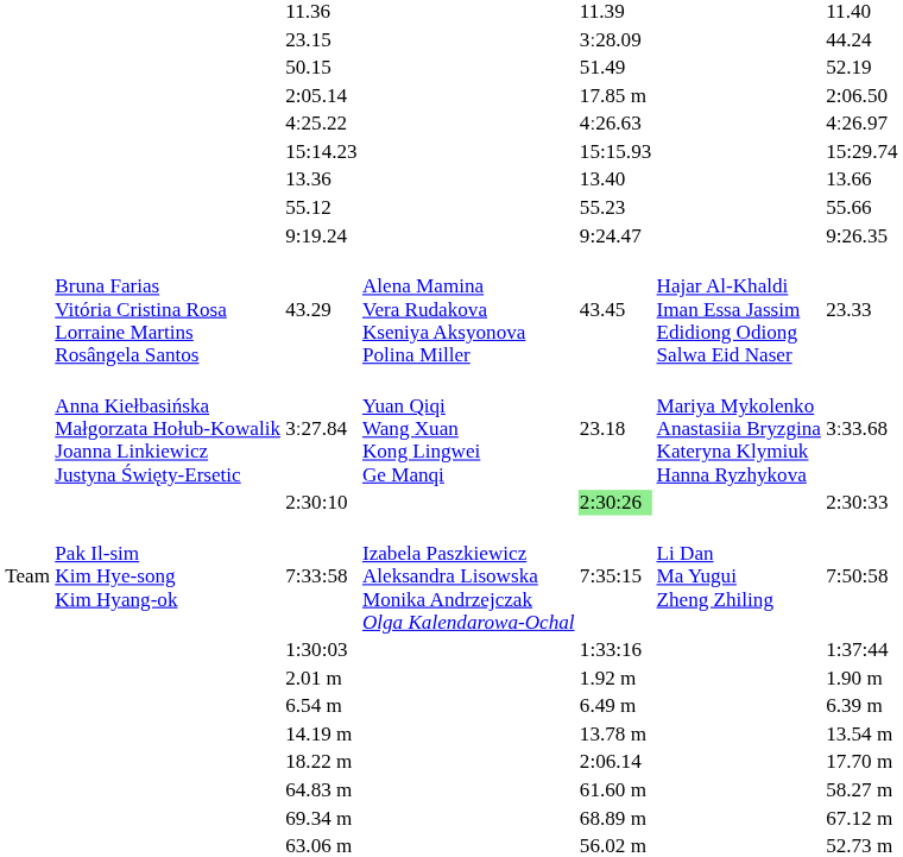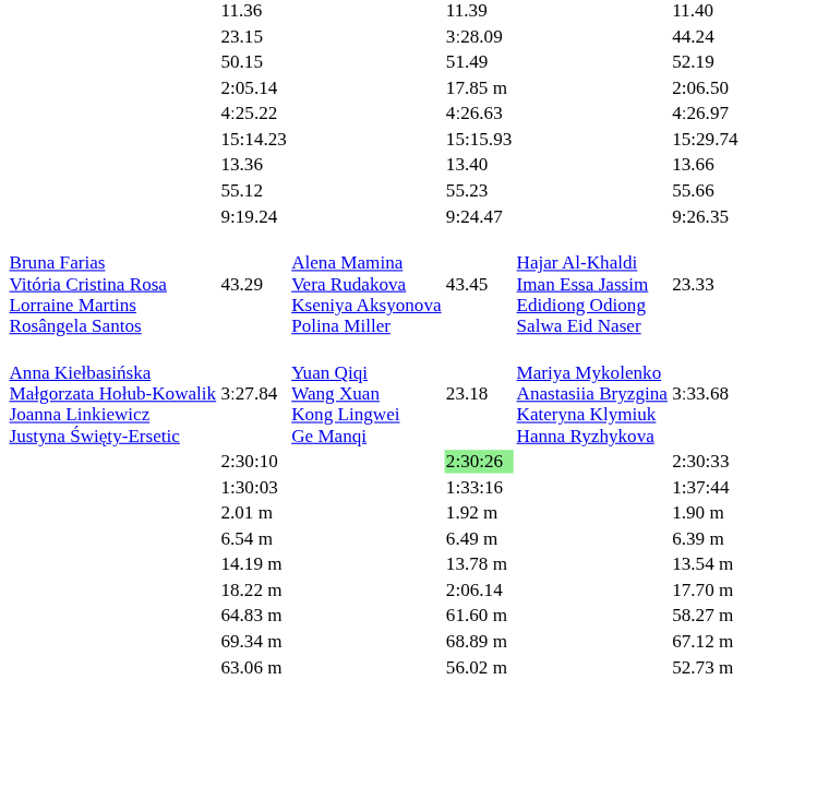 <table>
 <tr>
 <td></td>
 <td></td>
 <td>11.36</td>
 <td></td>
 <td>11.39</td>
 <td></td>
 <td>11.40</td>
 </tr>
 <tr>
 <td></td>
 <td></td>
 <td>23.15</td>
 <td></td>
 <td>3ː28.09</td>
 <td></td>
 <td>44.24</td>
 </tr>
 <tr>
 <td></td>
 <td></td>
 <td>50.15 </td>
 <td></td>
 <td>51.49</td>
 <td></td>
 <td>52.19</td>
 </tr>
 <tr>
 <td></td>
 <td></td>
 <td>2:05.14</td>
 <td></td>
 <td>17.85 m</td>
 <td></td>
 <td>2:06.50</td>
 </tr>
 <tr>
 <td></td>
 <td></td>
 <td>4ː25.22</td>
 <td></td>
 <td>4ː26.63</td>
 <td></td>
 <td>4ː26.97</td>
 </tr>
 <tr>
 <td></td>
 <td></td>
 <td>15:14.23</td>
 <td></td>
 <td>15:15.93</td>
 <td></td>
 <td>15:29.74</td>
 </tr>
 <tr>
 <td></td>
 <td></td>
 <td>13.36</td>
 <td></td>
 <td>13.40</td>
 <td></td>
 <td>13.66</td>
 </tr>
 <tr>
 <td></td>
 <td></td>
 <td>55.12 </td>
 <td></td>
 <td>55.23</td>
 <td></td>
 <td>55.66</td>
 </tr>
 <tr>
 <td></td>
 <td></td>
 <td>9:19.24 </td>
 <td></td>
 <td>9:24.47</td>
 <td></td>
 <td>9:26.35</td>
 </tr>
 <tr>
 <td></td>
 <td><br><a href='#'>Bruna Farias</a><br><a href='#'>Vitória Cristina Rosa</a><br><a href='#'>Lorraine Martins</a><br><a href='#'>Rosângela Santos</a></td>
 <td>43.29 </td>
 <td><br><a href='#'>Alena Mamina</a><br><a href='#'>Vera Rudakova</a><br><a href='#'>Kseniya Aksyonova</a><br><a href='#'>Polina Miller</a></td>
 <td>43.45</td>
 <td><br><a href='#'>Hajar Al-Khaldi</a><br><a href='#'>Iman Essa Jassim</a><br><a href='#'>Edidiong Odiong</a><br><a href='#'>Salwa Eid Naser</a></td>
 <td>23.33</td>
 </tr>
 <tr>
 <td></td>
 <td><br><a href='#'>Anna Kiełbasińska</a><br><a href='#'>Małgorzata Hołub-Kowalik</a><br><a href='#'>Joanna Linkiewicz</a><br><a href='#'>Justyna Święty-Ersetic</a></td>
 <td>3ː27.84 </td>
 <td><br><a href='#'>Yuan Qiqi</a><br><a href='#'>Wang Xuan</a><br><a href='#'>Kong Lingwei</a><br><a href='#'>Ge Manqi</a></td>
 <td>23.18</td>
 <td><br><a href='#'>Mariya Mykolenko</a><br><a href='#'>Anastasiia Bryzgina</a><br><a href='#'>Kateryna Klymiuk</a><br><a href='#'>Hanna Ryzhykova</a></td>
 <td>3ː33.68</td>
 </tr>
 <tr>
 <td></td>
 <td></td>
 <td>2:30:10</td>
 <td></td>
 <td style="background: lightgreen;">2:30:26</td>
 <td></td>
 <td>2:30:33</td>
 </tr>
 <tr>
-<td>Team </td>
-<td valign=top><br><a href='#'>Pak Il-sim</a><br><a href='#'>Kim Hye-song</a><br><a href='#'>Kim Hyang-ok</a></td>
-<td>7:33:58</td>
-<td><br><a href='#'>Izabela Paszkiewicz</a><br><a href='#'>Aleksandra Lisowska</a><br><a href='#'>Monika Andrzejczak</a><br><em><a href='#'>Olga Kalendarowa-Ochal</a></em></td>
-<td>7:35:15</td>
-<td valign=top><br><a href='#'>Li Dan</a><br><a href='#'>Ma Yugui</a><br><a href='#'>Zheng Zhiling</a></td>
-<td>7:50:58</td>
-</tr>
-<tr>
 <td></td>
 <td></td>
 <td>1:30:03 </td>
 <td></td>
 <td>1:33:16</td>
 <td></td>
 <td>1:37:44</td>
 </tr>
 <tr>
 <td></td>
 <td></td>
 <td>2.01 m </td>
 <td></td>
 <td>1.92 m</td>
 <td></td>
 <td>1.90 m</td>
 </tr>
 <tr>
 <td></td>
 <td></td>
 <td>6.54 m</td>
 <td></td>
 <td>6.49 m</td>
 <td></td>
 <td>6.39 m</td>
 </tr>
 <tr>
 <td></td>
 <td></td>
 <td>14.19 m</td>
 <td></td>
 <td>13.78 m</td>
 <td></td>
 <td>13.54 m</td>
 </tr>
 <tr>
 <td></td>
 <td></td>
 <td>18.22 m</td>
 <td></td>
 <td>2:06.14</td>
 <td></td>
 <td>17.70 m</td>
 </tr>
 <tr>
 <td></td>
 <td></td>
 <td>64.83 m </td>
 <td></td>
 <td>61.60 m</td>
 <td></td>
 <td>58.27 m</td>
 </tr>
 <tr>
 <td></td>
 <td></td>
 <td>69.34 m</td>
 <td></td>
 <td>68.89 m</td>
 <td></td>
 <td>67.12 m</td>
 </tr>
 <tr>
 <td></td>
 <td></td>
 <td>63.06 m </td>
 <td></td>
 <td>56.02 m</td>
 <td></td>
 <td>52.73 m</td>
 </tr>
 </table>
